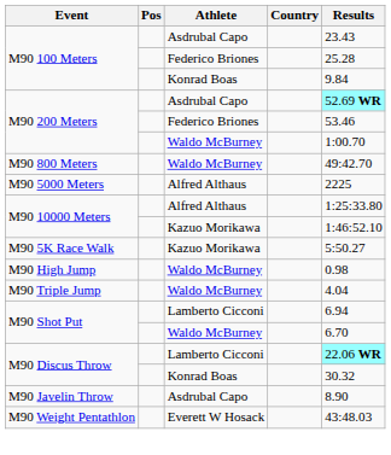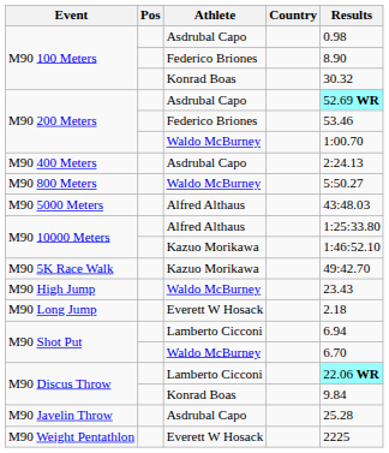 <table class="wikitable">
 <tr>
 <th>Event</th>
 <th>Pos</th>
 <th>Athlete</th>
 <th>Country</th>
 <th>Results</th>
 </tr>
 <tr>
 <td rowspan="3">M90 <a href='#'>100 Meters</a></td>
 <td align="center"></td>
 <td>Asdrubal Capo</td>
 <td></td>
-<td>23.43</td>
+<td>0.98</td>
 </tr>
 <tr>
 <td align="center"></td>
 <td>Federico Briones</td>
 <td></td>
-<td>25.28</td>
+<td>8.90</td>
 </tr>
 <tr>
 <td align="center"></td>
 <td>Konrad Boas</td>
 <td></td>
-<td>9.84</td>
+<td>30.32</td>
 </tr>
 <tr>
 <td rowspan="3">M90 <a href='#'>200 Meters</a></td>
 <td align="center"></td>
 <td>Asdrubal Capo</td>
 <td></td>
 <td bgcolor=#97ffff>52.69 <strong>WR</strong></td>
 </tr>
 <tr>
 <td align="center"></td>
 <td>Federico Briones</td>
 <td></td>
 <td>53.46</td>
 </tr>
 <tr>
 <td align="center"></td>
 <td><a href='#'>Waldo McBurney</a></td>
 <td></td>
 <td>1:00.70</td>
 </tr>
 <tr>
+<td rowspan="1">M90 <a href='#'>400 Meters</a></td>
+<td align="center"></td>
+<td>Asdrubal Capo</td>
+<td></td>
+<td>2:24.13</td>
+</tr>
+<tr>
 <td rowspan="1">M90 <a href='#'>800 Meters</a></td>
 <td align="center"></td>
 <td><a href='#'>Waldo McBurney</a></td>
 <td></td>
-<td>49:42.70</td>
+<td>5:50.27</td>
 </tr>
 <tr>
 <td rowspan="1">M90 <a href='#'>5000 Meters</a></td>
 <td align="center"></td>
 <td>Alfred Althaus</td>
 <td></td>
-<td>2225</td>
+<td>43:48.03</td>
 </tr>
 <tr>
 <td rowspan="2">M90 <a href='#'>10000 Meters</a></td>
 <td align="center"></td>
 <td>Alfred Althaus</td>
 <td></td>
 <td>1:25:33.80</td>
 </tr>
 <tr>
 <td align="center"></td>
 <td>Kazuo Morikawa</td>
 <td></td>
 <td>1:46:52.10</td>
 </tr>
 <tr>
 <td rowspan="1">M90 <a href='#'>5K Race Walk</a></td>
 <td align="center"></td>
 <td>Kazuo Morikawa</td>
 <td></td>
-<td>5:50.27</td>
+<td>49:42.70</td>
 </tr>
 <tr>
 <td rowspan="1">M90 <a href='#'>High Jump</a></td>
 <td align="center"></td>
 <td><a href='#'>Waldo McBurney</a></td>
 <td></td>
-<td>0.98</td>
+<td>23.43</td>
 </tr>
 <tr>
-<td rowspan="1">M90 <a href='#'>Triple Jump</a></td>
+<td rowspan="1">M90 <a href='#'>Long Jump</a></td>
 <td align="center"></td>
-<td><a href='#'>Waldo McBurney</a></td>
+<td>Everett W Hosack</td>
 <td></td>
-<td>4.04</td>
+<td>2.18</td>
 </tr>
 <tr>
 <td rowspan="2">M90 <a href='#'>Shot Put</a></td>
 <td align="center"></td>
 <td>Lamberto Cicconi</td>
 <td></td>
 <td>6.94</td>
 </tr>
 <tr>
 <td align="center"></td>
 <td><a href='#'>Waldo McBurney</a></td>
 <td></td>
 <td>6.70</td>
 </tr>
 <tr>
 <td rowspan="2">M90 <a href='#'>Discus Throw</a></td>
 <td align="center"></td>
 <td>Lamberto Cicconi</td>
 <td></td>
 <td bgcolor=#97ffff>22.06 <strong>WR</strong></td>
 </tr>
 <tr>
 <td align="center"></td>
 <td>Konrad Boas</td>
 <td></td>
-<td>30.32</td>
+<td>9.84</td>
 </tr>
 <tr>
 <td rowspan="1">M90 <a href='#'>Javelin Throw</a></td>
 <td align="center"></td>
 <td>Asdrubal Capo</td>
 <td></td>
-<td>8.90</td>
+<td>25.28</td>
 </tr>
 <tr>
 <td rowspan="1">M90 <a href='#'>Weight Pentathlon</a></td>
 <td align="center"></td>
 <td>Everett W Hosack</td>
 <td></td>
-<td>43:48.03</td>
+<td>2225</td>
 </tr>
 </table>
